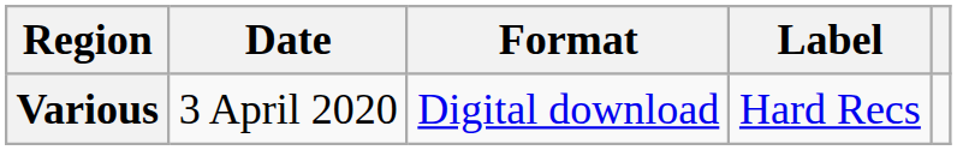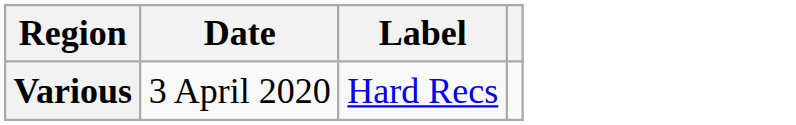 <table class="wikitable plainrowheaders">
 <tr>
 <th>Region</th>
 <th>Date</th>
-<th>Format</th>
 <th>Label</th>
 <th></th>
 </tr>
 <tr>
 <th scope="row">Various</th>
 <td>3 April 2020</td>
-<td><a href='#'>Digital download</a></td>
 <td><a href='#'>Hard Recs</a></td>
 <td style="text-align:center;"></td>
 </tr>
 </table>
